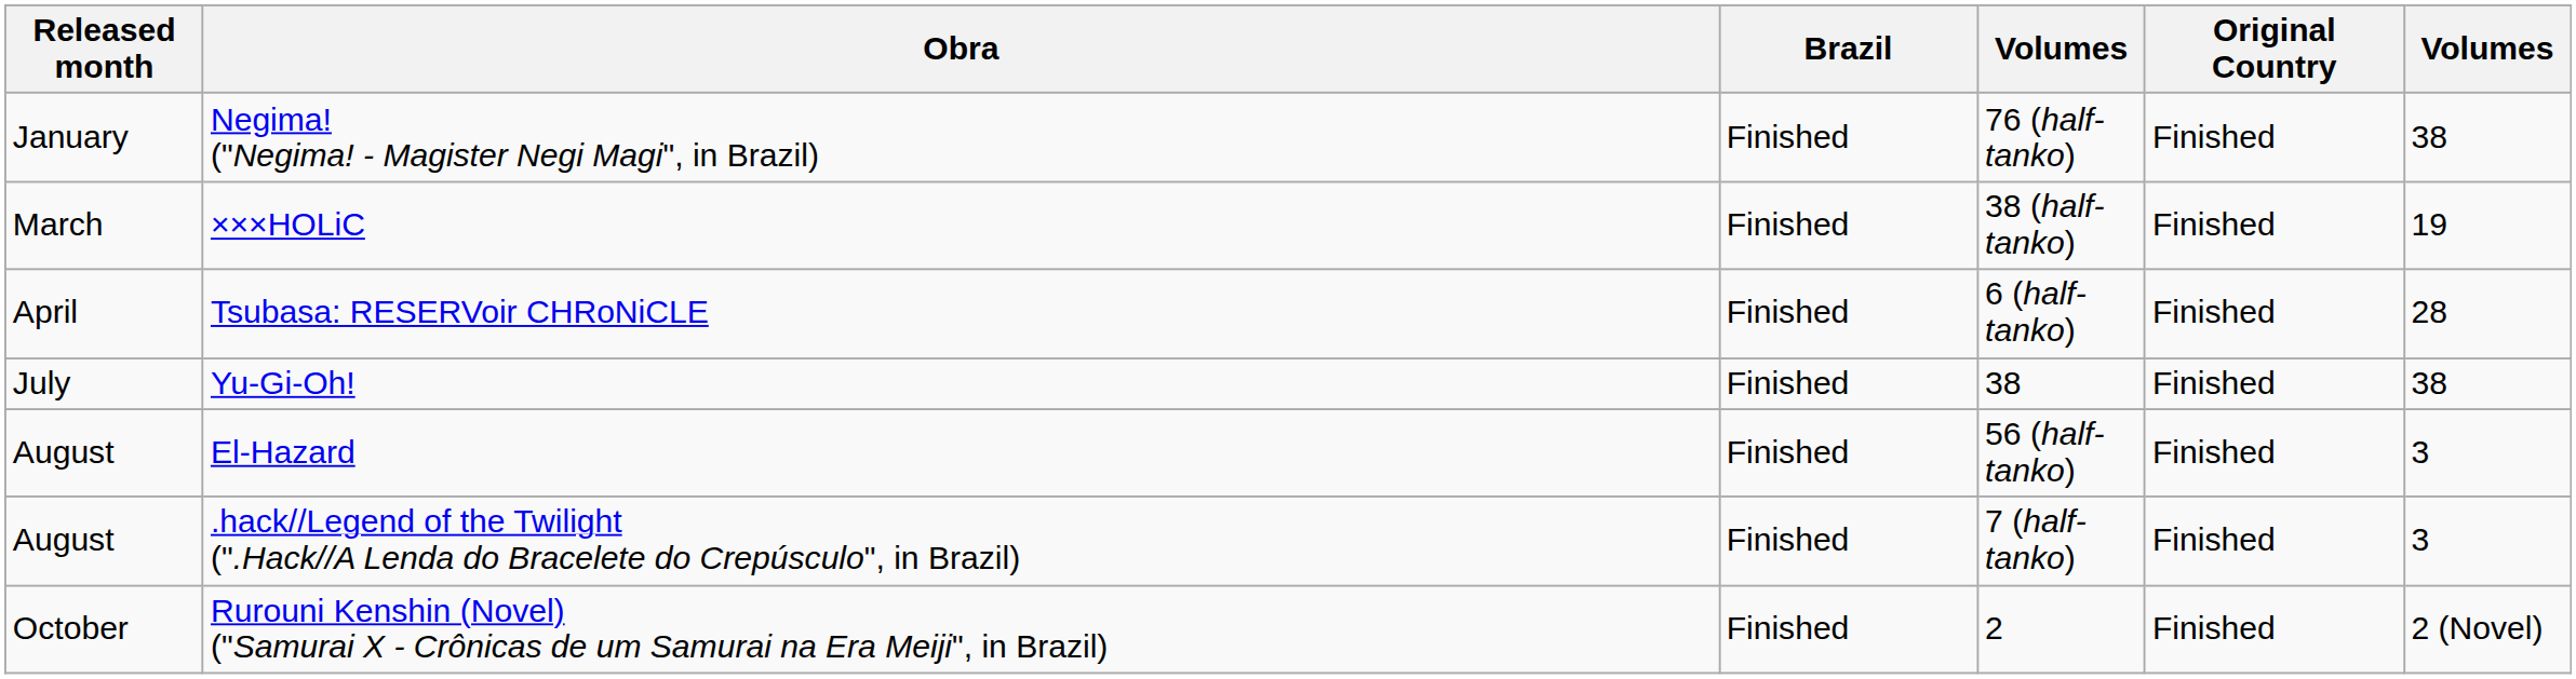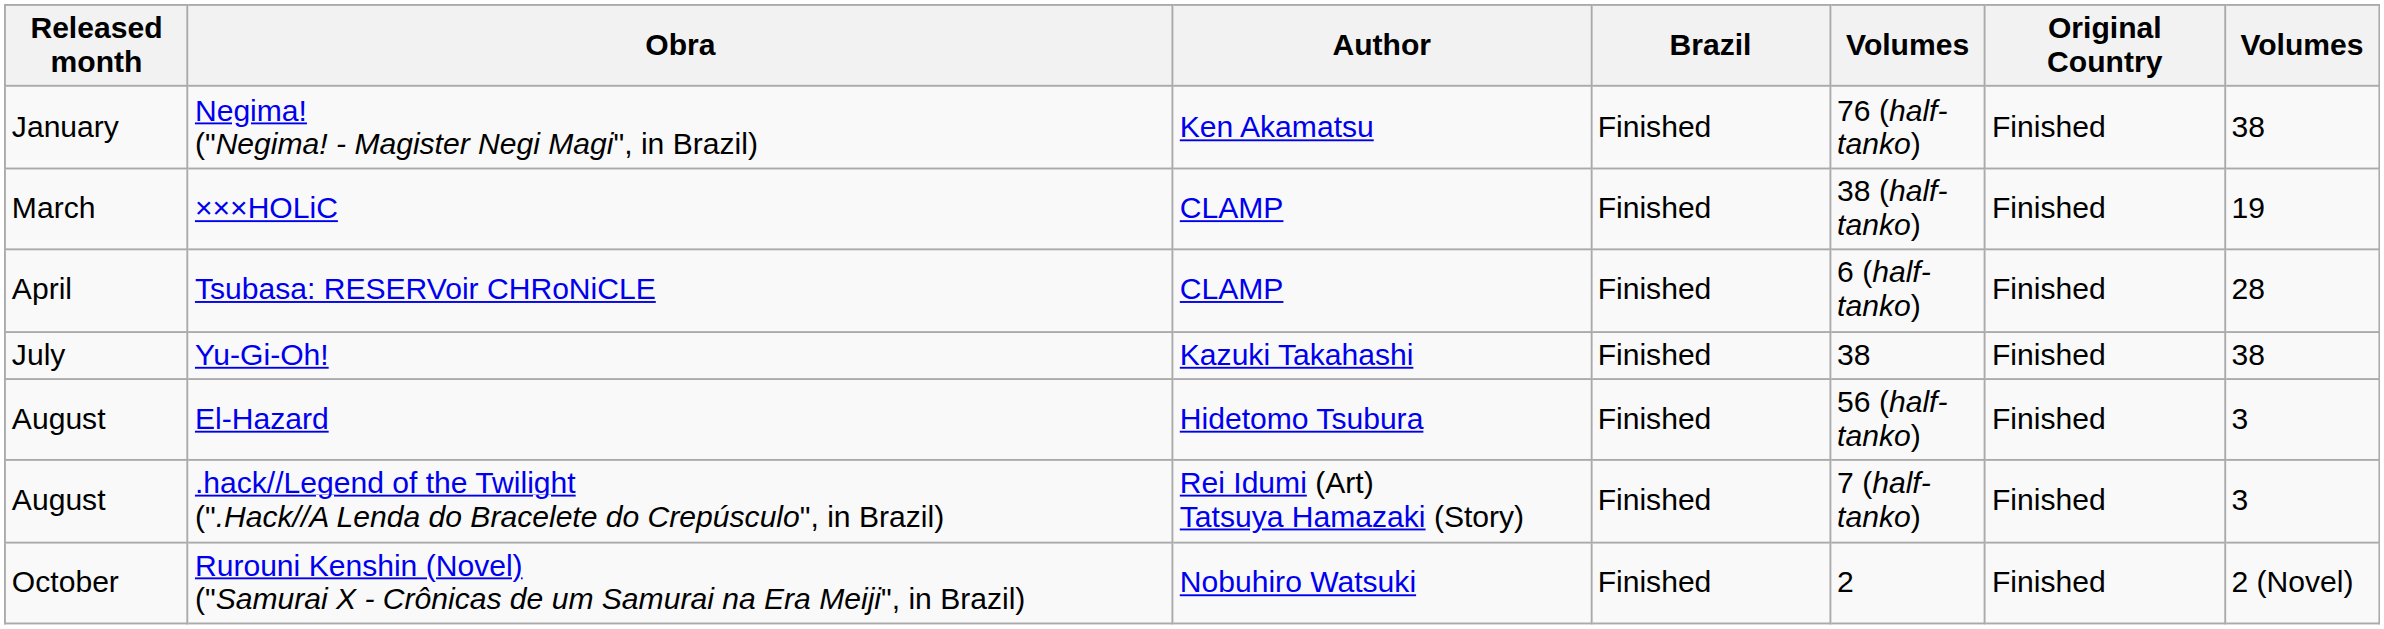 <table class="wikitable" width="100%">
 <tr>
 <th width="90">Released month</th>
 <th>Obra</th>
+<th>Author</th>
 <th width="120">Brazil</th>
 <th width="75">Volumes</th>
 <th width="120">Original Country</th>
 <th width="75">Volumes</th>
 </tr>
 <tr>
 <td>January</td>
 <td><a href='#'>Negima!</a> <br> ("<em>Negima! - Magister Negi Magi</em>", in Brazil)</td>
+<td><a href='#'>Ken Akamatsu</a></td>
 <td>Finished</td>
 <td>76 (<em>half-tanko</em>)</td>
 <td>Finished</td>
 <td>38</td>
 </tr>
 <tr>
 <td>March</td>
 <td><a href='#'>×××HOLiC</a></td>
+<td><a href='#'>CLAMP</a></td>
 <td>Finished</td>
 <td>38 (<em>half-tanko</em>)</td>
 <td>Finished</td>
 <td>19</td>
 </tr>
 <tr>
 <td>April</td>
 <td><a href='#'>Tsubasa: RESERVoir CHRoNiCLE</a></td>
+<td><a href='#'>CLAMP</a></td>
 <td>Finished</td>
 <td>6 (<em>half-tanko</em>)</td>
 <td>Finished</td>
 <td>28</td>
 </tr>
 <tr>
 <td>July</td>
 <td><a href='#'>Yu-Gi-Oh!</a></td>
+<td><a href='#'>Kazuki Takahashi</a></td>
 <td>Finished</td>
 <td>38</td>
 <td>Finished</td>
 <td>38</td>
 </tr>
 <tr>
 <td>August</td>
 <td><a href='#'>El-Hazard</a></td>
+<td><a href='#'>Hidetomo Tsubura</a></td>
 <td>Finished</td>
 <td>56 (<em>half-tanko</em>)</td>
 <td>Finished</td>
 <td>3</td>
 </tr>
 <tr>
 <td>August</td>
 <td><a href='#'>.hack//Legend of the Twilight</a> <br> ("<em>.Hack//A Lenda do Bracelete do Crepúsculo</em>", in Brazil)</td>
+<td><a href='#'>Rei Idumi</a> (Art) <br> <a href='#'>Tatsuya Hamazaki</a> (Story)</td>
 <td>Finished</td>
 <td>7 (<em>half-tanko</em>)</td>
 <td>Finished</td>
 <td>3</td>
 </tr>
 <tr>
 <td>October</td>
 <td><a href='#'>Rurouni Kenshin (Novel)</a> <br> ("<em>Samurai X - Crônicas de um Samurai na Era Meiji</em>", in Brazil)</td>
+<td><a href='#'>Nobuhiro Watsuki</a></td>
 <td>Finished</td>
 <td>2</td>
 <td>Finished</td>
 <td>2 (Novel)</td>
 </tr>
 </table>
